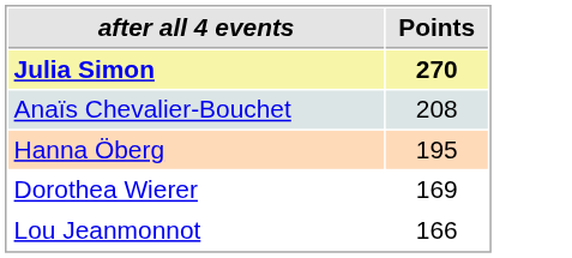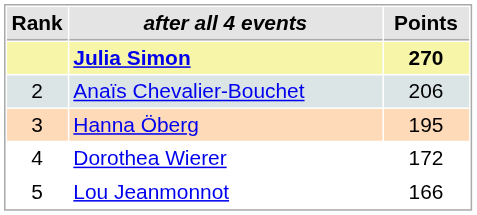 <table cellspacing="1" cellpadding="3" style="border:1px solid #AAAAAA;font-size:86%">
 <tr style="background-color: #E4E4E4;">
+<th style="border-bottom:1px solid #AAAAAA; width: 10px;">Rank</th>
 <th style="border-bottom:1px solid #AAAAAA; width: 200px;"><em>after all 4 events</em></th>
 <th style="border-bottom:1px solid #AAAAAA; width: 50px;">Points</th>
 </tr>
 <tr style="background:#f7f6a8;">
+<td style="text-align:center"></td>
 <td> <strong><a href='#'>Julia Simon</a></strong></td>
 <td align=center><strong>270</strong></td>
 </tr>
 <tr style="background:#dce5e5;">
+<td align=center>2</td>
 <td> <a href='#'>Anaïs Chevalier-Bouchet</a></td>
-<td align=center>208</td>
+<td align=center>206</td>
 </tr>
 <tr style="background:#ffdab9;">
+<td align=center>3</td>
 <td> <a href='#'>Hanna Öberg</a></td>
 <td align=center>195</td>
 </tr>
 <tr>
+<td align=center>4</td>
 <td> <a href='#'>Dorothea Wierer</a></td>
-<td align=center>169</td>
+<td align=center>172</td>
 </tr>
 <tr>
+<td align=center>5</td>
 <td> <a href='#'>Lou Jeanmonnot</a></td>
 <td align=center>166</td>
 </tr>
 </table>
